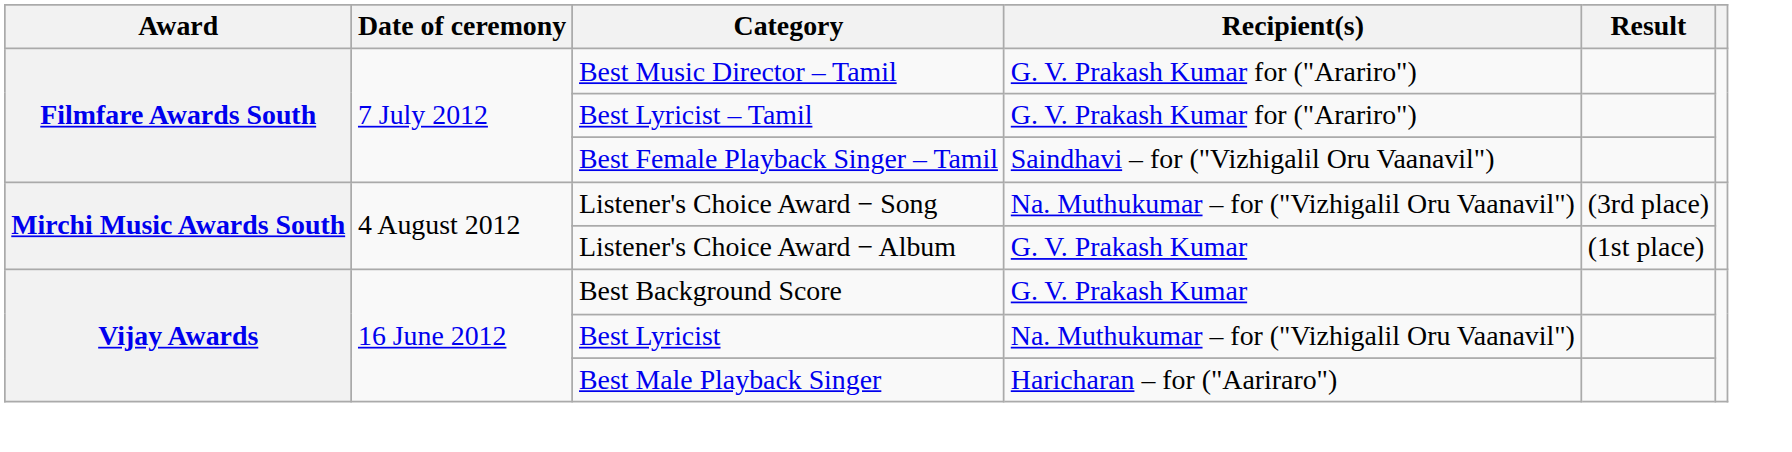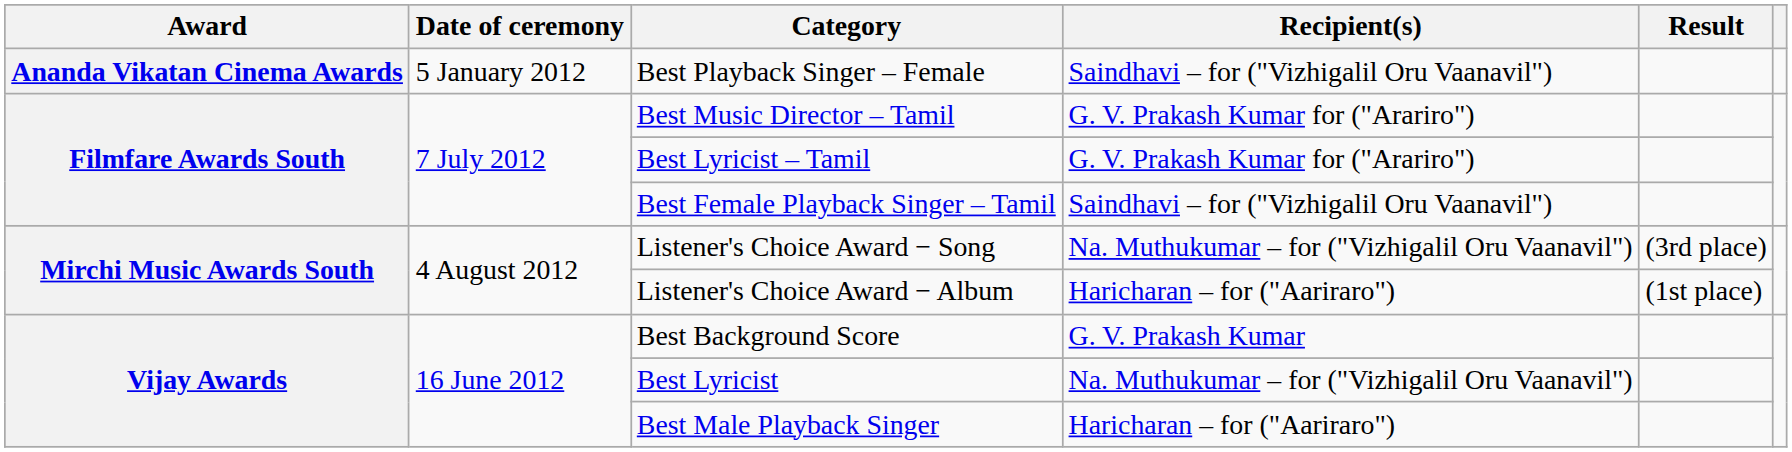 <table class="wikitable plainrowheaders sortable">
 <tr>
 <th scope="col">Award</th>
 <th scope="col">Date of ceremony</th>
 <th scope="col">Category</th>
 <th scope="col">Recipient(s)</th>
 <th scope="col" class="unsortable">Result</th>
 <th scope="col" class="unsortable"></th>
+</tr>
+<tr>
+<th scope="row"><a href='#'>Ananda Vikatan Cinema Awards</a></th>
+<td>5 January 2012</td>
+<td>Best Playback Singer – Female</td>
+<td><a href='#'>Saindhavi</a> – for ("Vizhigalil Oru Vaanavil")</td>
+<td></td>
+<td style="text-align:center;"></td>
 </tr>
 <tr>
 <th scope="row" rowspan="3"><a href='#'>Filmfare Awards South</a></th>
 <td rowspan="3"><a href='#'>7 July 2012</a></td>
 <td><a href='#'>Best Music Director – Tamil</a></td>
 <td><a href='#'>G. V. Prakash Kumar</a> for ("Arariro")</td>
 <td></td>
 <td style="text-align:center;" rowspan="3"><br></td>
 </tr>
 <tr>
 <td><a href='#'>Best Lyricist – Tamil</a></td>
 <td><a href='#'>G. V. Prakash Kumar</a> for ("Arariro")</td>
 <td></td>
 </tr>
 <tr>
 <td><a href='#'>Best Female Playback Singer – Tamil</a></td>
 <td><a href='#'>Saindhavi</a> – for ("Vizhigalil Oru Vaanavil")</td>
 <td></td>
 </tr>
 <tr>
 <th scope="row" rowspan="2"><a href='#'>Mirchi Music Awards South</a></th>
 <td rowspan="2">4 August 2012</td>
 <td>Listener's Choice Award − Song</td>
 <td><a href='#'>Na. Muthukumar</a> – for ("Vizhigalil Oru Vaanavil")</td>
 <td> (3rd place)</td>
 <td style="text-align:center;" rowspan="2"></td>
 </tr>
 <tr>
 <td>Listener's Choice Award − Album</td>
-<td><a href='#'>G. V. Prakash Kumar</a></td>
+<td><a href='#'>Haricharan</a> – for ("Aariraro")</td>
 <td> (1st place)</td>
 </tr>
 <tr>
 <th scope="row" rowspan="3"><a href='#'>Vijay Awards</a></th>
 <td rowspan="3"><a href='#'>16 June 2012</a></td>
 <td>Best Background Score</td>
 <td><a href='#'>G. V. Prakash Kumar</a></td>
 <td></td>
 <td style="text-align:center;" rowspan="3"></td>
 </tr>
 <tr>
 <td><a href='#'>Best Lyricist</a></td>
 <td><a href='#'>Na. Muthukumar</a> – for ("Vizhigalil Oru Vaanavil")</td>
 <td></td>
 </tr>
 <tr>
 <td><a href='#'>Best Male Playback Singer</a></td>
 <td><a href='#'>Haricharan</a> – for ("Aariraro")</td>
 <td></td>
 </tr>
 </table>
